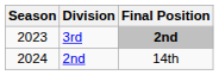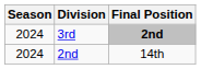 <table class="wikitable sortable">
 <tr>
 <th>Season</th>
 <th>Division</th>
 <th>Final Position</th>
 </tr>
 <tr>
-<td align=center>2023</td>
+<td align=center>2024</td>
 <td><a href='#'>3rd</a></td>
 <td align=center style="background:silver;"><strong>2nd</strong></td>
 </tr>
 <tr>
 <td align=center>2024</td>
 <td><a href='#'>2nd</a></td>
 <td align=center>14th</td>
 </tr>
 </table>
